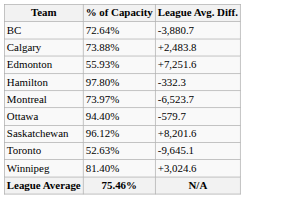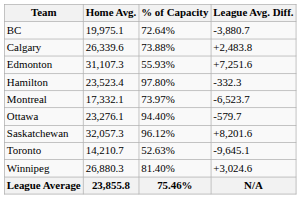 <table class="wikitable sortable">
 <tr>
 <th>Team</th>
+<th>Home Avg.</th>
 <th>% of Capacity</th>
 <th>League Avg. Diff.</th>
 </tr>
 <tr>
 <td>BC</td>
+<td>19,975.1</td>
 <td>72.64%</td>
 <td>-3,880.7</td>
 </tr>
 <tr>
 <td>Calgary</td>
+<td>26,339.6</td>
 <td>73.88%</td>
 <td>+2,483.8</td>
 </tr>
 <tr>
 <td>Edmonton</td>
+<td>31,107.3</td>
 <td>55.93%</td>
 <td>+7,251.6</td>
 </tr>
 <tr>
 <td>Hamilton</td>
+<td>23,523.4</td>
 <td>97.80%</td>
 <td>-332.3</td>
 </tr>
 <tr>
 <td>Montreal</td>
+<td>17,332.1</td>
 <td>73.97%</td>
 <td>-6,523.7</td>
 </tr>
 <tr>
 <td>Ottawa</td>
+<td>23,276.1</td>
 <td>94.40%</td>
 <td>-579.7</td>
 </tr>
 <tr>
 <td>Saskatchewan</td>
+<td>32,057.3</td>
 <td>96.12%</td>
 <td>+8,201.6</td>
 </tr>
 <tr>
 <td>Toronto</td>
+<td>14,210.7</td>
 <td>52.63%</td>
 <td>-9,645.1</td>
 </tr>
 <tr>
 <td>Winnipeg</td>
+<td>26,880.3</td>
 <td>81.40%</td>
 <td>+3,024.6</td>
 </tr>
 <tr>
 <th>League Average</th>
+<th><strong>23,855.8</strong></th>
 <th><strong>75.46%</strong></th>
 <th><strong>N/A</strong></th>
 </tr>
 </table>
